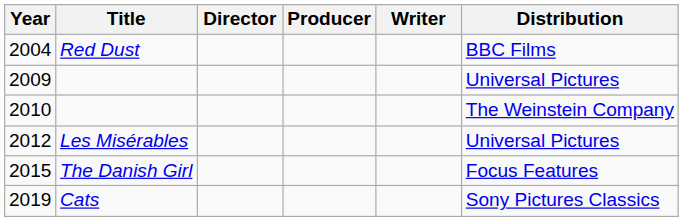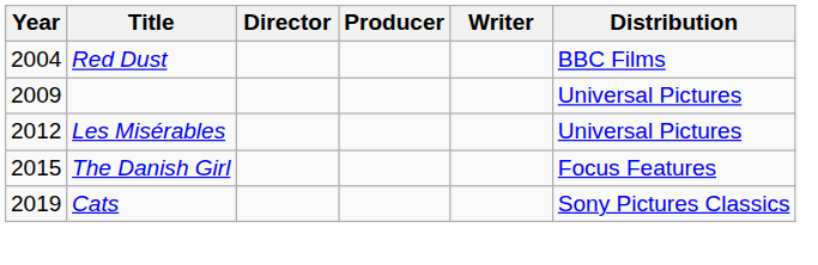 <table class="wikitable">
 <tr>
 <th>Year</th>
 <th>Title</th>
 <th width=65>Director</th>
 <th width=65>Producer</th>
 <th width=65>Writer</th>
 <th>Distribution</th>
 </tr>
 <tr>
 <td>2004</td>
 <td><em><a href='#'>Red Dust</a></em></td>
 <td></td>
 <td></td>
 <td></td>
 <td><a href='#'>BBC Films</a></td>
 </tr>
 <tr>
 <td>2009</td>
 <td><em></em></td>
 <td></td>
 <td></td>
 <td></td>
 <td><a href='#'>Universal Pictures</a></td>
 </tr>
 <tr>
-<td>2010</td>
-<td><em></em></td>
-<td></td>
-<td></td>
-<td></td>
-<td><a href='#'>The Weinstein Company</a></td>
-</tr>
-<tr>
 <td>2012</td>
 <td><em><a href='#'>Les Misérables</a></em></td>
 <td></td>
 <td></td>
 <td></td>
 <td><a href='#'>Universal Pictures</a></td>
 </tr>
 <tr>
 <td>2015</td>
 <td><em><a href='#'>The Danish Girl</a></em></td>
 <td></td>
 <td></td>
 <td></td>
 <td><a href='#'>Focus Features</a></td>
 </tr>
 <tr>
 <td>2019</td>
 <td><em><a href='#'>Cats</a></em></td>
 <td></td>
 <td></td>
 <td></td>
 <td><a href='#'>Sony Pictures Classics</a></td>
 </tr>
 </table>
